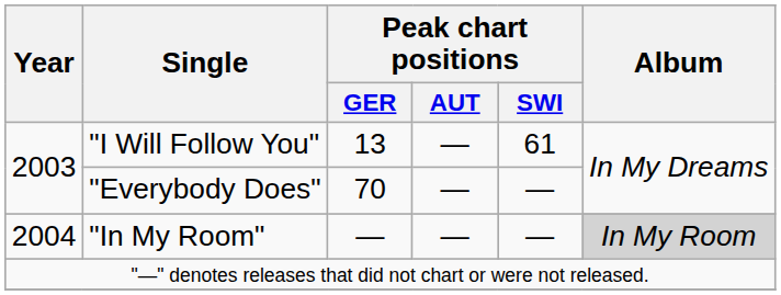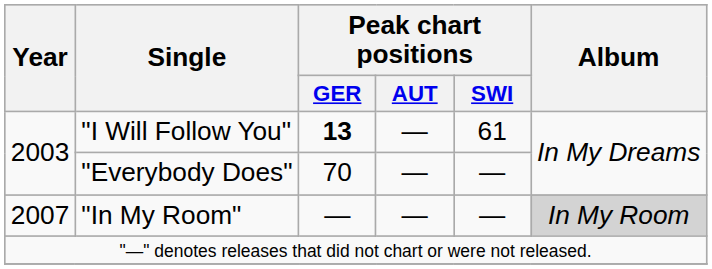 <table class="wikitable" style="text-align:center;">
 <tr>
 <th rowspan="2">Year</th>
 <th rowspan="2">Single</th>
 <th colspan="3">Peak chart positions</th>
 <th rowspan="2">Album</th>
 </tr>
 <tr>
 <th style="width:3em;font-size:85%"><a href='#'>GER</a></th>
 <th style="width:3em;font-size:85%"><a href='#'>AUT</a></th>
 <th style="width:3em;font-size:85%"><a href='#'>SWI</a></th>
 </tr>
 <tr>
 <td rowspan="2">2003</td>
 <td align="left">"I Will Follow You"</td>
-<td>13</td>
+<td><strong>13</strong></td>
 <td>—</td>
 <td>61</td>
 <td align="center" rowspan="2"><em>In My Dreams</em></td>
 </tr>
 <tr>
 <td align="left">"Everybody Does"</td>
 <td>70</td>
 <td>—</td>
 <td>—</td>
 </tr>
 <tr>
-<td rowspan="1">2004</td>
+<td rowspan="1">2007</td>
 <td align="left">"In My Room"</td>
 <td>—</td>
 <td>—</td>
 <td>—</td>
 <td align="center" rowspan="1" style="background: lightgrey;"><em>In My Room</em></td>
 </tr>
 <tr>
 <td align="center" colspan="16" style="font-size: 8pt">"—" denotes releases that did not chart or were not released.</td>
 </tr>
 <tr>
 </tr>
 </table>
